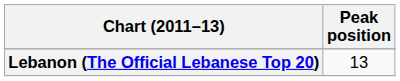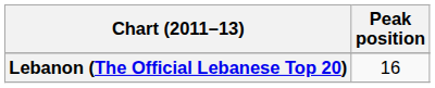 <table class="wikitable sortable plainrowheaders" style="text-align:center">
 <tr>
 <th scope="col">Chart (2011–13)</th>
 <th scope="col">Peak<br>position</th>
 </tr>
 <tr>
 </tr>
 <tr>
 </tr>
 <tr>
 </tr>
 <tr>
 </tr>
 <tr>
 </tr>
 <tr>
 </tr>
 <tr>
 </tr>
 <tr>
 </tr>
 <tr>
 </tr>
 <tr>
 </tr>
 <tr>
 </tr>
 <tr>
 </tr>
 <tr>
 </tr>
 <tr>
 </tr>
 <tr>
 <th scope="row">Lebanon (<a href='#'>The Official Lebanese Top 20</a>)</th>
-<td>13</td>
+<td>16</td>
 </tr>
 <tr>
 </tr>
 <tr>
 </tr>
 <tr>
 </tr>
 <tr>
 </tr>
 <tr>
 </tr>
 <tr>
 </tr>
 <tr>
 </tr>
 <tr>
 </tr>
 <tr>
 </tr>
 <tr>
 </tr>
 <tr>
 </tr>
 </table>
